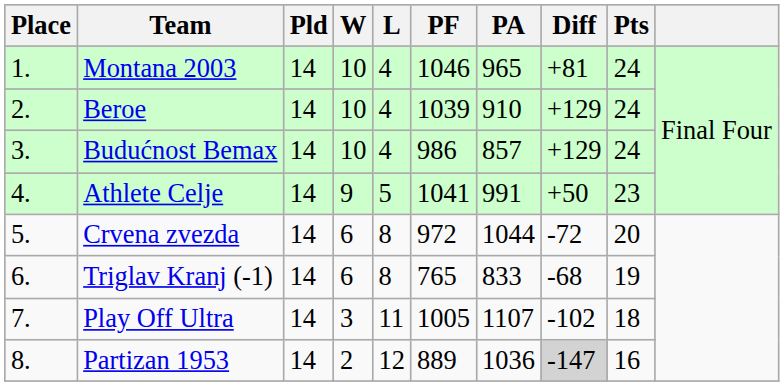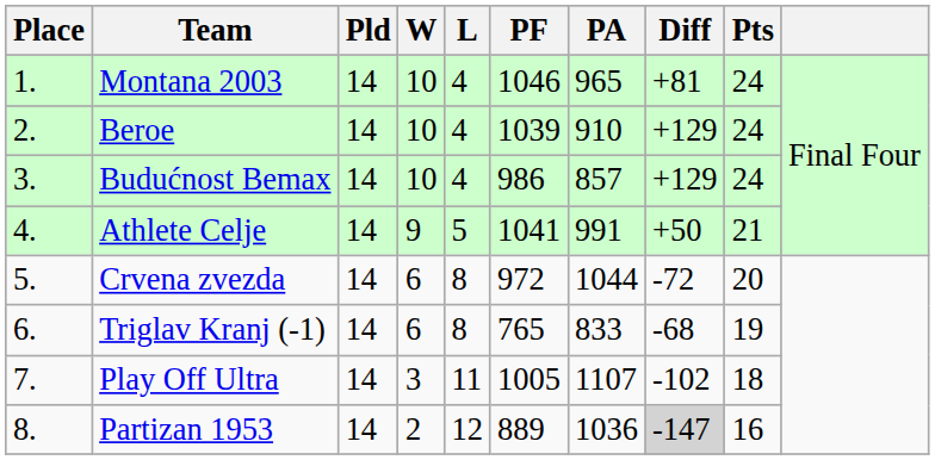 <table class="wikitable">
 <tr>
 <th>Place</th>
 <th>Team</th>
 <th>Pld</th>
 <th>W</th>
 <th>L</th>
 <th>PF</th>
 <th>PA</th>
 <th>Diff</th>
 <th>Pts</th>
 <th></th>
 </tr>
 <tr bgcolor=#ccffcc>
 <td>1.</td>
 <td> <a href='#'>Montana 2003</a></td>
 <td>14</td>
 <td>10</td>
 <td>4</td>
 <td>1046</td>
 <td>965</td>
 <td>+81</td>
 <td>24</td>
 <td rowspan="4">Final Four</td>
 </tr>
 <tr bgcolor=#ccffcc>
 <td>2.</td>
 <td> <a href='#'>Beroe</a></td>
 <td>14</td>
 <td>10</td>
 <td>4</td>
 <td>1039</td>
 <td>910</td>
 <td>+129</td>
 <td>24</td>
 </tr>
 <tr bgcolor=#ccffcc>
 <td>3.</td>
 <td> <a href='#'>Budućnost Bemax</a></td>
 <td>14</td>
 <td>10</td>
 <td>4</td>
 <td>986</td>
 <td>857</td>
 <td>+129</td>
 <td>24</td>
 </tr>
 <tr bgcolor=#ccffcc>
 <td>4.</td>
 <td> <a href='#'>Athlete Celje</a></td>
 <td>14</td>
 <td>9</td>
 <td>5</td>
 <td>1041</td>
 <td>991</td>
 <td>+50</td>
-<td>23</td>
+<td>21</td>
 </tr>
 <tr>
 <td>5.</td>
 <td> <a href='#'>Crvena zvezda</a></td>
 <td>14</td>
 <td>6</td>
 <td>8</td>
 <td>972</td>
 <td>1044</td>
 <td>-72</td>
 <td>20</td>
 <td rowspan="4"></td>
 </tr>
 <tr>
 <td>6.</td>
 <td> <a href='#'>Triglav Kranj</a> (-1)</td>
 <td>14</td>
 <td>6</td>
 <td>8</td>
 <td>765</td>
 <td>833</td>
 <td>-68</td>
 <td>19</td>
 </tr>
 <tr>
 <td>7.</td>
 <td> <a href='#'>Play Off Ultra</a></td>
 <td>14</td>
 <td>3</td>
 <td>11</td>
 <td>1005</td>
 <td>1107</td>
 <td>-102</td>
 <td>18</td>
 </tr>
 <tr>
 <td>8.</td>
 <td> <a href='#'>Partizan 1953</a></td>
 <td>14</td>
 <td>2</td>
 <td>12</td>
 <td>889</td>
 <td>1036</td>
 <td style="background: lightgrey;">-147</td>
 <td>16</td>
 </tr>
 </table>
